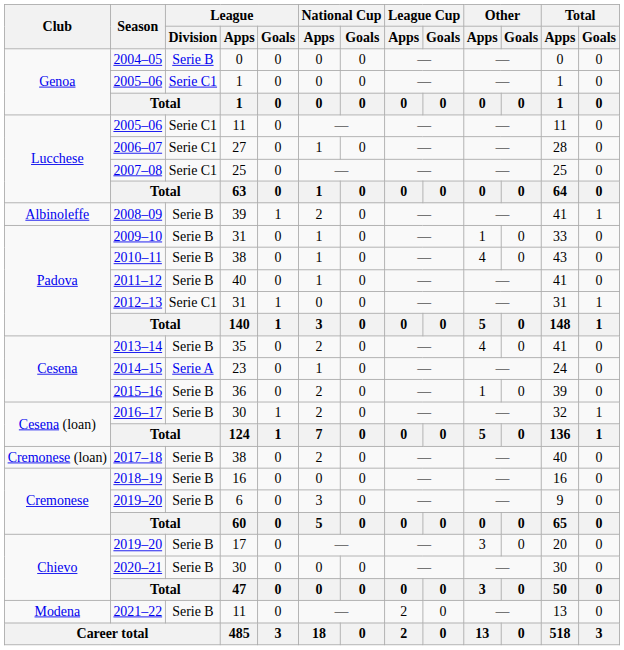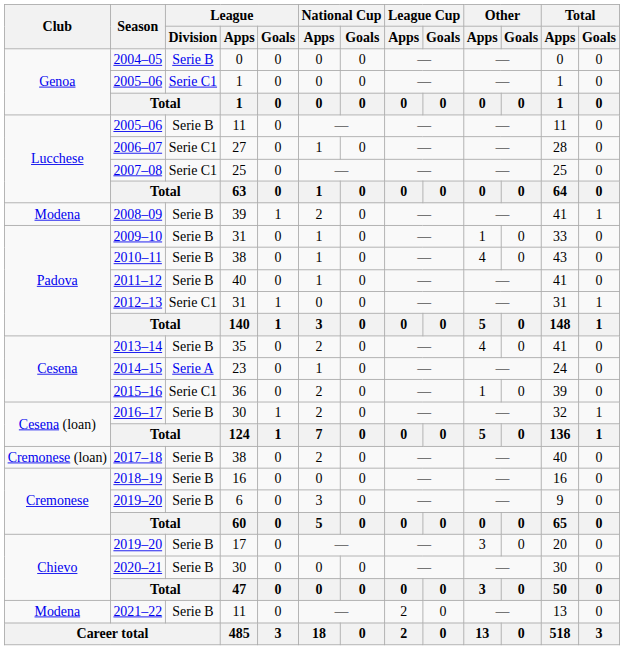 <table class="wikitable" style="text-align:center">
 <tr>
 <th rowspan="2">Club</th>
 <th rowspan="2">Season</th>
 <th colspan="3">League</th>
 <th colspan="2">National Cup</th>
 <th colspan="2">League Cup</th>
 <th colspan="2">Other</th>
 <th colspan="2">Total</th>
 </tr>
 <tr>
 <th>Division</th>
 <th>Apps</th>
 <th>Goals</th>
 <th>Apps</th>
 <th>Goals</th>
 <th>Apps</th>
 <th>Goals</th>
 <th>Apps</th>
 <th>Goals</th>
 <th>Apps</th>
 <th>Goals</th>
 </tr>
 <tr>
 <td rowspan="3"><a href='#'>Genoa</a></td>
 <td><a href='#'>2004–05</a></td>
 <td><a href='#'>Serie B</a></td>
 <td>0</td>
 <td>0</td>
 <td>0</td>
 <td>0</td>
 <td colspan="2">—</td>
 <td colspan="2">—</td>
 <td>0</td>
 <td>0</td>
 </tr>
 <tr>
 <td><a href='#'>2005–06</a></td>
 <td><a href='#'>Serie C1</a></td>
 <td>1</td>
 <td>0</td>
 <td>0</td>
 <td>0</td>
 <td colspan="2">—</td>
 <td colspan="2">—</td>
 <td>1</td>
 <td>0</td>
 </tr>
 <tr>
 <th colspan="2">Total</th>
 <th>1</th>
 <th>0</th>
 <th>0</th>
 <th>0</th>
 <th>0</th>
 <th>0</th>
 <th>0</th>
 <th>0</th>
 <th>1</th>
 <th>0</th>
 </tr>
 <tr>
 <td rowspan="4"><a href='#'>Lucchese</a></td>
 <td><a href='#'>2005–06</a></td>
-<td>Serie C1</td>
+<td>Serie B</td>
 <td>11</td>
 <td>0</td>
 <td colspan="2">—</td>
 <td colspan="2">—</td>
 <td colspan="2">—</td>
 <td>11</td>
 <td>0</td>
 </tr>
 <tr>
 <td><a href='#'>2006–07</a></td>
 <td>Serie C1</td>
 <td>27</td>
 <td>0</td>
 <td>1</td>
 <td>0</td>
 <td colspan="2">—</td>
 <td colspan="2">—</td>
 <td>28</td>
 <td>0</td>
 </tr>
 <tr>
 <td><a href='#'>2007–08</a></td>
 <td>Serie C1</td>
 <td>25</td>
 <td>0</td>
 <td colspan="2">—</td>
 <td colspan="2">—</td>
 <td colspan="2">—</td>
 <td>25</td>
 <td>0</td>
 </tr>
 <tr>
 <th colspan="2">Total</th>
 <th>63</th>
 <th>0</th>
 <th>1</th>
 <th>0</th>
 <th>0</th>
 <th>0</th>
 <th>0</th>
 <th>0</th>
 <th>64</th>
 <th>0</th>
 </tr>
 <tr>
-<td><a href='#'>Albinoleffe</a></td>
+<td><a href='#'>Modena</a></td>
 <td><a href='#'>2008–09</a></td>
 <td>Serie B</td>
 <td>39</td>
 <td>1</td>
 <td>2</td>
 <td>0</td>
 <td colspan="2">—</td>
 <td colspan="2">—</td>
 <td>41</td>
 <td>1</td>
 </tr>
 <tr>
 <td rowspan="5"><a href='#'>Padova</a></td>
 <td><a href='#'>2009–10</a></td>
 <td>Serie B</td>
 <td>31</td>
 <td>0</td>
 <td>1</td>
 <td>0</td>
 <td colspan="2">—</td>
 <td>1</td>
 <td>0</td>
 <td>33</td>
 <td>0</td>
 </tr>
 <tr>
 <td><a href='#'>2010–11</a></td>
 <td>Serie B</td>
 <td>38</td>
 <td>0</td>
 <td>1</td>
 <td>0</td>
 <td colspan="2">—</td>
 <td>4</td>
 <td>0</td>
 <td>43</td>
 <td>0</td>
 </tr>
 <tr>
 <td><a href='#'>2011–12</a></td>
 <td>Serie B</td>
 <td>40</td>
 <td>0</td>
 <td>1</td>
 <td>0</td>
 <td colspan="2">—</td>
 <td colspan="2">—</td>
 <td>41</td>
 <td>0</td>
 </tr>
 <tr>
 <td><a href='#'>2012–13</a></td>
 <td>Serie C1</td>
 <td>31</td>
 <td>1</td>
 <td>0</td>
 <td>0</td>
 <td colspan="2">—</td>
 <td colspan="2">—</td>
 <td>31</td>
 <td>1</td>
 </tr>
 <tr>
 <th colspan="2">Total</th>
 <th>140</th>
 <th>1</th>
 <th>3</th>
 <th>0</th>
 <th>0</th>
 <th>0</th>
 <th>5</th>
 <th>0</th>
 <th>148</th>
 <th>1</th>
 </tr>
 <tr>
 <td rowspan="3"><a href='#'>Cesena</a></td>
 <td><a href='#'>2013–14</a></td>
 <td>Serie B</td>
 <td>35</td>
 <td>0</td>
 <td>2</td>
 <td>0</td>
 <td colspan="2">—</td>
 <td>4</td>
 <td>0</td>
 <td>41</td>
 <td>0</td>
 </tr>
 <tr>
 <td><a href='#'>2014–15</a></td>
 <td><a href='#'>Serie A</a></td>
 <td>23</td>
 <td>0</td>
 <td>1</td>
 <td>0</td>
 <td colspan="2">—</td>
 <td colspan="2">—</td>
 <td>24</td>
 <td>0</td>
 </tr>
 <tr>
 <td><a href='#'>2015–16</a></td>
-<td>Serie B</td>
+<td>Serie C1</td>
 <td>36</td>
 <td>0</td>
 <td>2</td>
 <td>0</td>
 <td colspan="2">—</td>
 <td>1</td>
 <td>0</td>
 <td>39</td>
 <td>0</td>
 </tr>
 <tr>
 <td rowspan="2"><a href='#'>Cesena</a> (loan)</td>
 <td><a href='#'>2016–17</a></td>
 <td>Serie B</td>
 <td>30</td>
 <td>1</td>
 <td>2</td>
 <td>0</td>
 <td colspan="2">—</td>
 <td colspan="2">—</td>
 <td>32</td>
 <td>1</td>
 </tr>
 <tr>
 <th colspan="2">Total</th>
 <th>124</th>
 <th>1</th>
 <th>7</th>
 <th>0</th>
 <th>0</th>
 <th>0</th>
 <th>5</th>
 <th>0</th>
 <th>136</th>
 <th>1</th>
 </tr>
 <tr>
 <td><a href='#'>Cremonese</a> (loan)</td>
 <td><a href='#'>2017–18</a></td>
 <td>Serie B</td>
 <td>38</td>
 <td>0</td>
 <td>2</td>
 <td>0</td>
 <td colspan="2">—</td>
 <td colspan="2">—</td>
 <td>40</td>
 <td>0</td>
 </tr>
 <tr>
 <td rowspan="3"><a href='#'>Cremonese</a></td>
 <td><a href='#'>2018–19</a></td>
 <td>Serie B</td>
 <td>16</td>
 <td>0</td>
 <td>0</td>
 <td>0</td>
 <td colspan="2">—</td>
 <td colspan="2">—</td>
 <td>16</td>
 <td>0</td>
 </tr>
 <tr>
 <td><a href='#'>2019–20</a></td>
 <td>Serie B</td>
 <td>6</td>
 <td>0</td>
 <td>3</td>
 <td>0</td>
 <td colspan="2">—</td>
 <td colspan="2">—</td>
 <td>9</td>
 <td>0</td>
 </tr>
 <tr>
 <th colspan="2">Total</th>
 <th>60</th>
 <th>0</th>
 <th>5</th>
 <th>0</th>
 <th>0</th>
 <th>0</th>
 <th>0</th>
 <th>0</th>
 <th>65</th>
 <th>0</th>
 </tr>
 <tr>
 <td rowspan="3"><a href='#'>Chievo</a></td>
 <td><a href='#'>2019–20</a></td>
 <td>Serie B</td>
 <td>17</td>
 <td>0</td>
 <td colspan="2">—</td>
 <td colspan="2">—</td>
 <td>3</td>
 <td>0</td>
 <td>20</td>
 <td>0</td>
 </tr>
 <tr>
 <td><a href='#'>2020–21</a></td>
 <td>Serie B</td>
 <td>30</td>
 <td>0</td>
 <td>0</td>
 <td>0</td>
 <td colspan="2">—</td>
 <td colspan="2">—</td>
 <td>30</td>
 <td>0</td>
 </tr>
 <tr>
 <th colspan="2">Total</th>
 <th>47</th>
 <th>0</th>
 <th>0</th>
 <th>0</th>
 <th>0</th>
 <th>0</th>
 <th>3</th>
 <th>0</th>
 <th>50</th>
 <th>0</th>
 </tr>
 <tr>
 <td><a href='#'>Modena</a></td>
 <td><a href='#'>2021–22</a></td>
 <td>Serie B</td>
 <td>11</td>
 <td>0</td>
 <td colspan="2">—</td>
 <td>2</td>
 <td>0</td>
 <td colspan="2">—</td>
 <td>13</td>
 <td>0</td>
 </tr>
 <tr>
 <th colspan="3">Career total</th>
 <th>485</th>
 <th>3</th>
 <th>18</th>
 <th>0</th>
 <th>2</th>
 <th>0</th>
 <th>13</th>
 <th>0</th>
 <th>518</th>
 <th>3</th>
 </tr>
 </table>
